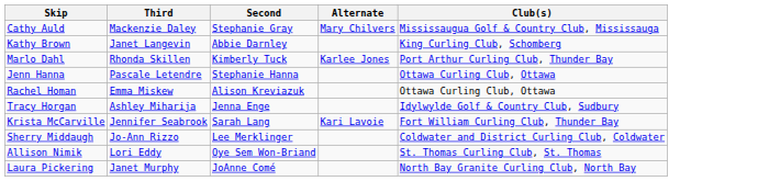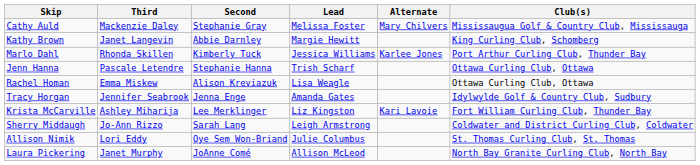 <table class="wikitable">
 <tr>
 <th>Skip</th>
 <th>Third</th>
 <th>Second</th>
+<th>Lead</th>
 <th>Alternate</th>
 <th>Club(s)</th>
 </tr>
 <tr>
 <td><a href='#'>Cathy Auld</a></td>
 <td><a href='#'>Mackenzie Daley</a></td>
 <td><a href='#'>Stephanie Gray</a></td>
+<td><a href='#'>Melissa Foster</a></td>
 <td><a href='#'>Mary Chilvers</a></td>
 <td><a href='#'>Mississaugua Golf & Country Club</a>, <a href='#'>Mississauga</a></td>
 </tr>
 <tr>
 <td><a href='#'>Kathy Brown</a></td>
 <td><a href='#'>Janet Langevin</a></td>
 <td><a href='#'>Abbie Darnley</a></td>
+<td><a href='#'>Margie Hewitt</a></td>
 <td></td>
 <td><a href='#'>King Curling Club</a>, <a href='#'>Schomberg</a></td>
 </tr>
 <tr>
 <td><a href='#'>Marlo Dahl</a></td>
 <td><a href='#'>Rhonda Skillen</a></td>
 <td><a href='#'>Kimberly Tuck</a></td>
+<td><a href='#'>Jessica Williams</a></td>
 <td><a href='#'>Karlee Jones</a></td>
 <td><a href='#'>Port Arthur Curling Club</a>, <a href='#'>Thunder Bay</a></td>
 </tr>
 <tr>
 <td><a href='#'>Jenn Hanna</a></td>
 <td><a href='#'>Pascale Letendre</a></td>
 <td><a href='#'>Stephanie Hanna</a></td>
+<td><a href='#'>Trish Scharf</a></td>
 <td></td>
 <td><a href='#'>Ottawa Curling Club</a>, <a href='#'>Ottawa</a></td>
 </tr>
 <tr>
 <td><a href='#'>Rachel Homan</a></td>
 <td><a href='#'>Emma Miskew</a></td>
 <td><a href='#'>Alison Kreviazuk</a></td>
+<td><a href='#'>Lisa Weagle</a></td>
 <td></td>
 <td>Ottawa Curling Club, Ottawa</td>
 </tr>
 <tr>
 <td><a href='#'>Tracy Horgan</a></td>
-<td><a href='#'>Ashley Miharija</a></td>
+<td><a href='#'>Jennifer Seabrook</a></td>
 <td><a href='#'>Jenna Enge</a></td>
+<td><a href='#'>Amanda Gates</a></td>
 <td></td>
 <td><a href='#'>Idylwylde Golf & Country Club</a>, <a href='#'>Sudbury</a></td>
 </tr>
 <tr>
 <td><a href='#'>Krista McCarville</a></td>
-<td><a href='#'>Jennifer Seabrook</a></td>
-<td><a href='#'>Sarah Lang</a></td>
+<td><a href='#'>Ashley Miharija</a></td>
+<td><a href='#'>Lee Merklinger</a></td>
+<td><a href='#'>Liz Kingston</a></td>
 <td><a href='#'>Kari Lavoie</a></td>
 <td><a href='#'>Fort William Curling Club</a>, <a href='#'>Thunder Bay</a></td>
 </tr>
 <tr>
 <td><a href='#'>Sherry Middaugh</a></td>
 <td><a href='#'>Jo-Ann Rizzo</a></td>
-<td><a href='#'>Lee Merklinger</a></td>
+<td><a href='#'>Sarah Lang</a></td>
+<td><a href='#'>Leigh Armstrong</a></td>
 <td></td>
 <td><a href='#'>Coldwater and District Curling Club</a>, <a href='#'>Coldwater</a></td>
 </tr>
 <tr>
 <td><a href='#'>Allison Nimik</a></td>
 <td><a href='#'>Lori Eddy</a></td>
 <td><a href='#'>Oye Sem Won-Briand</a></td>
+<td><a href='#'>Julie Columbus</a></td>
 <td></td>
 <td><a href='#'>St. Thomas Curling Club</a>, <a href='#'>St. Thomas</a></td>
 </tr>
 <tr>
 <td><a href='#'>Laura Pickering</a></td>
 <td><a href='#'>Janet Murphy</a></td>
 <td><a href='#'>JoAnne Comé</a></td>
+<td><a href='#'>Allison McLeod</a></td>
 <td></td>
 <td><a href='#'>North Bay Granite Curling Club</a>, <a href='#'>North Bay</a></td>
 </tr>
 </table>
